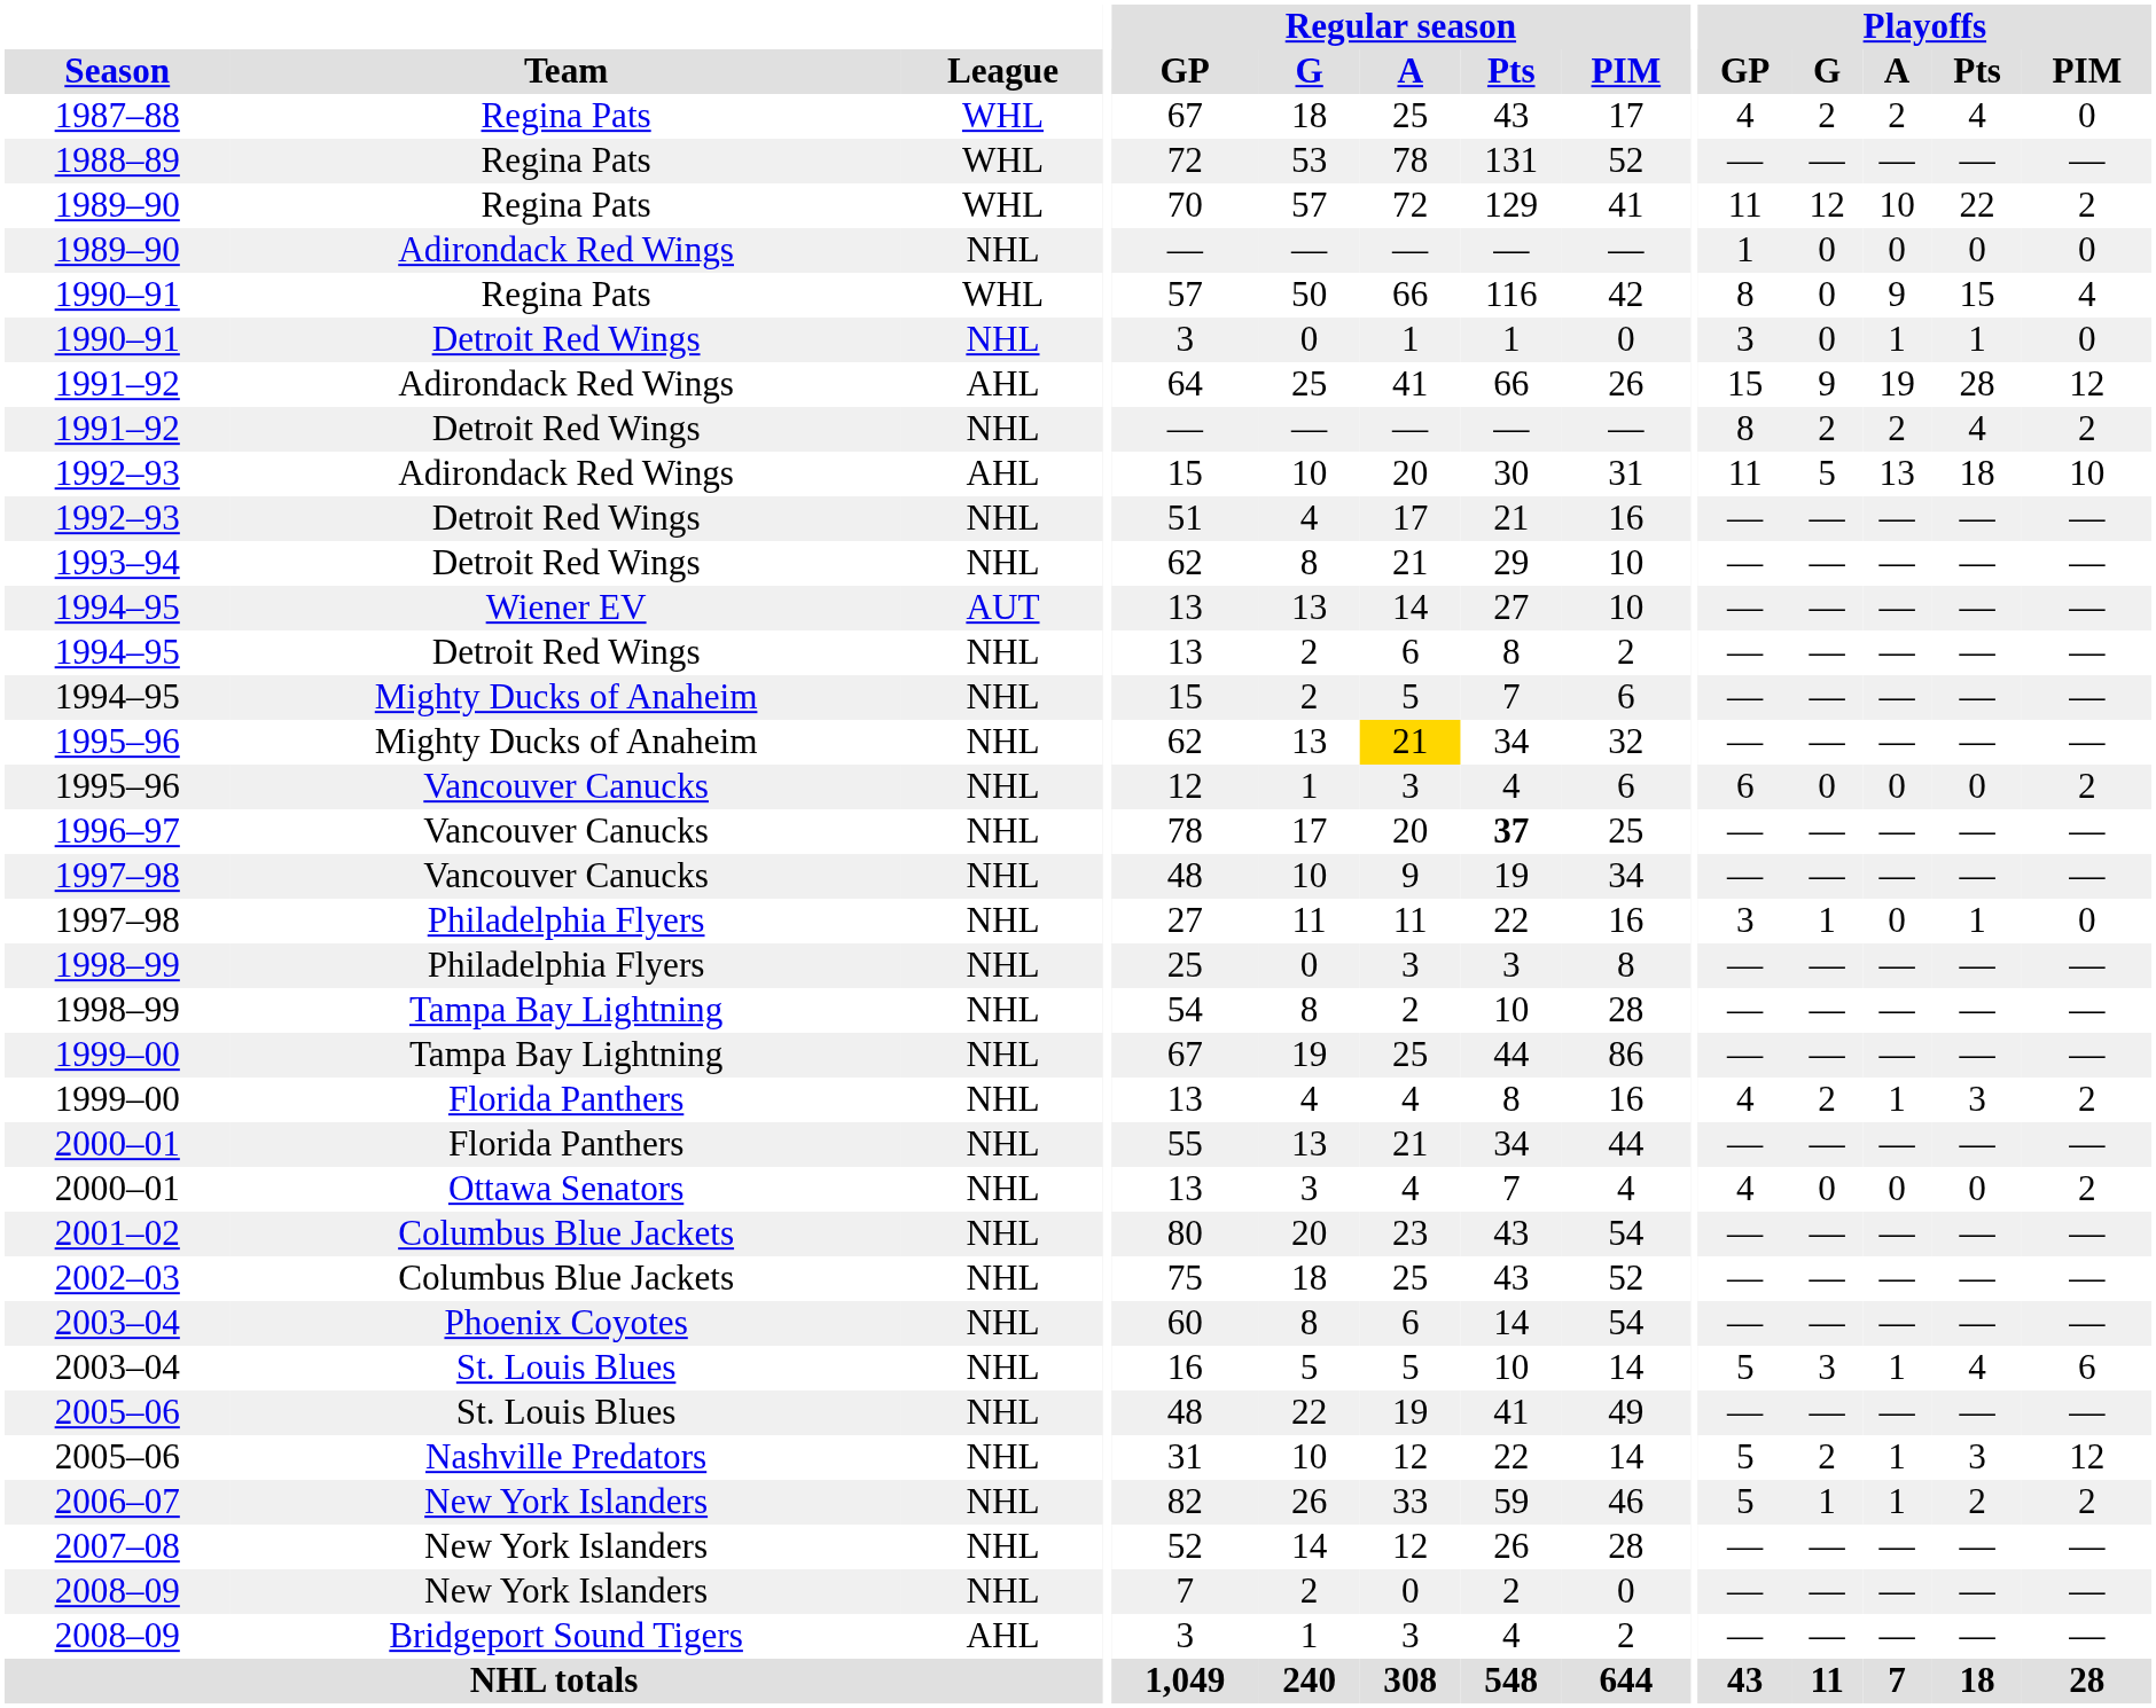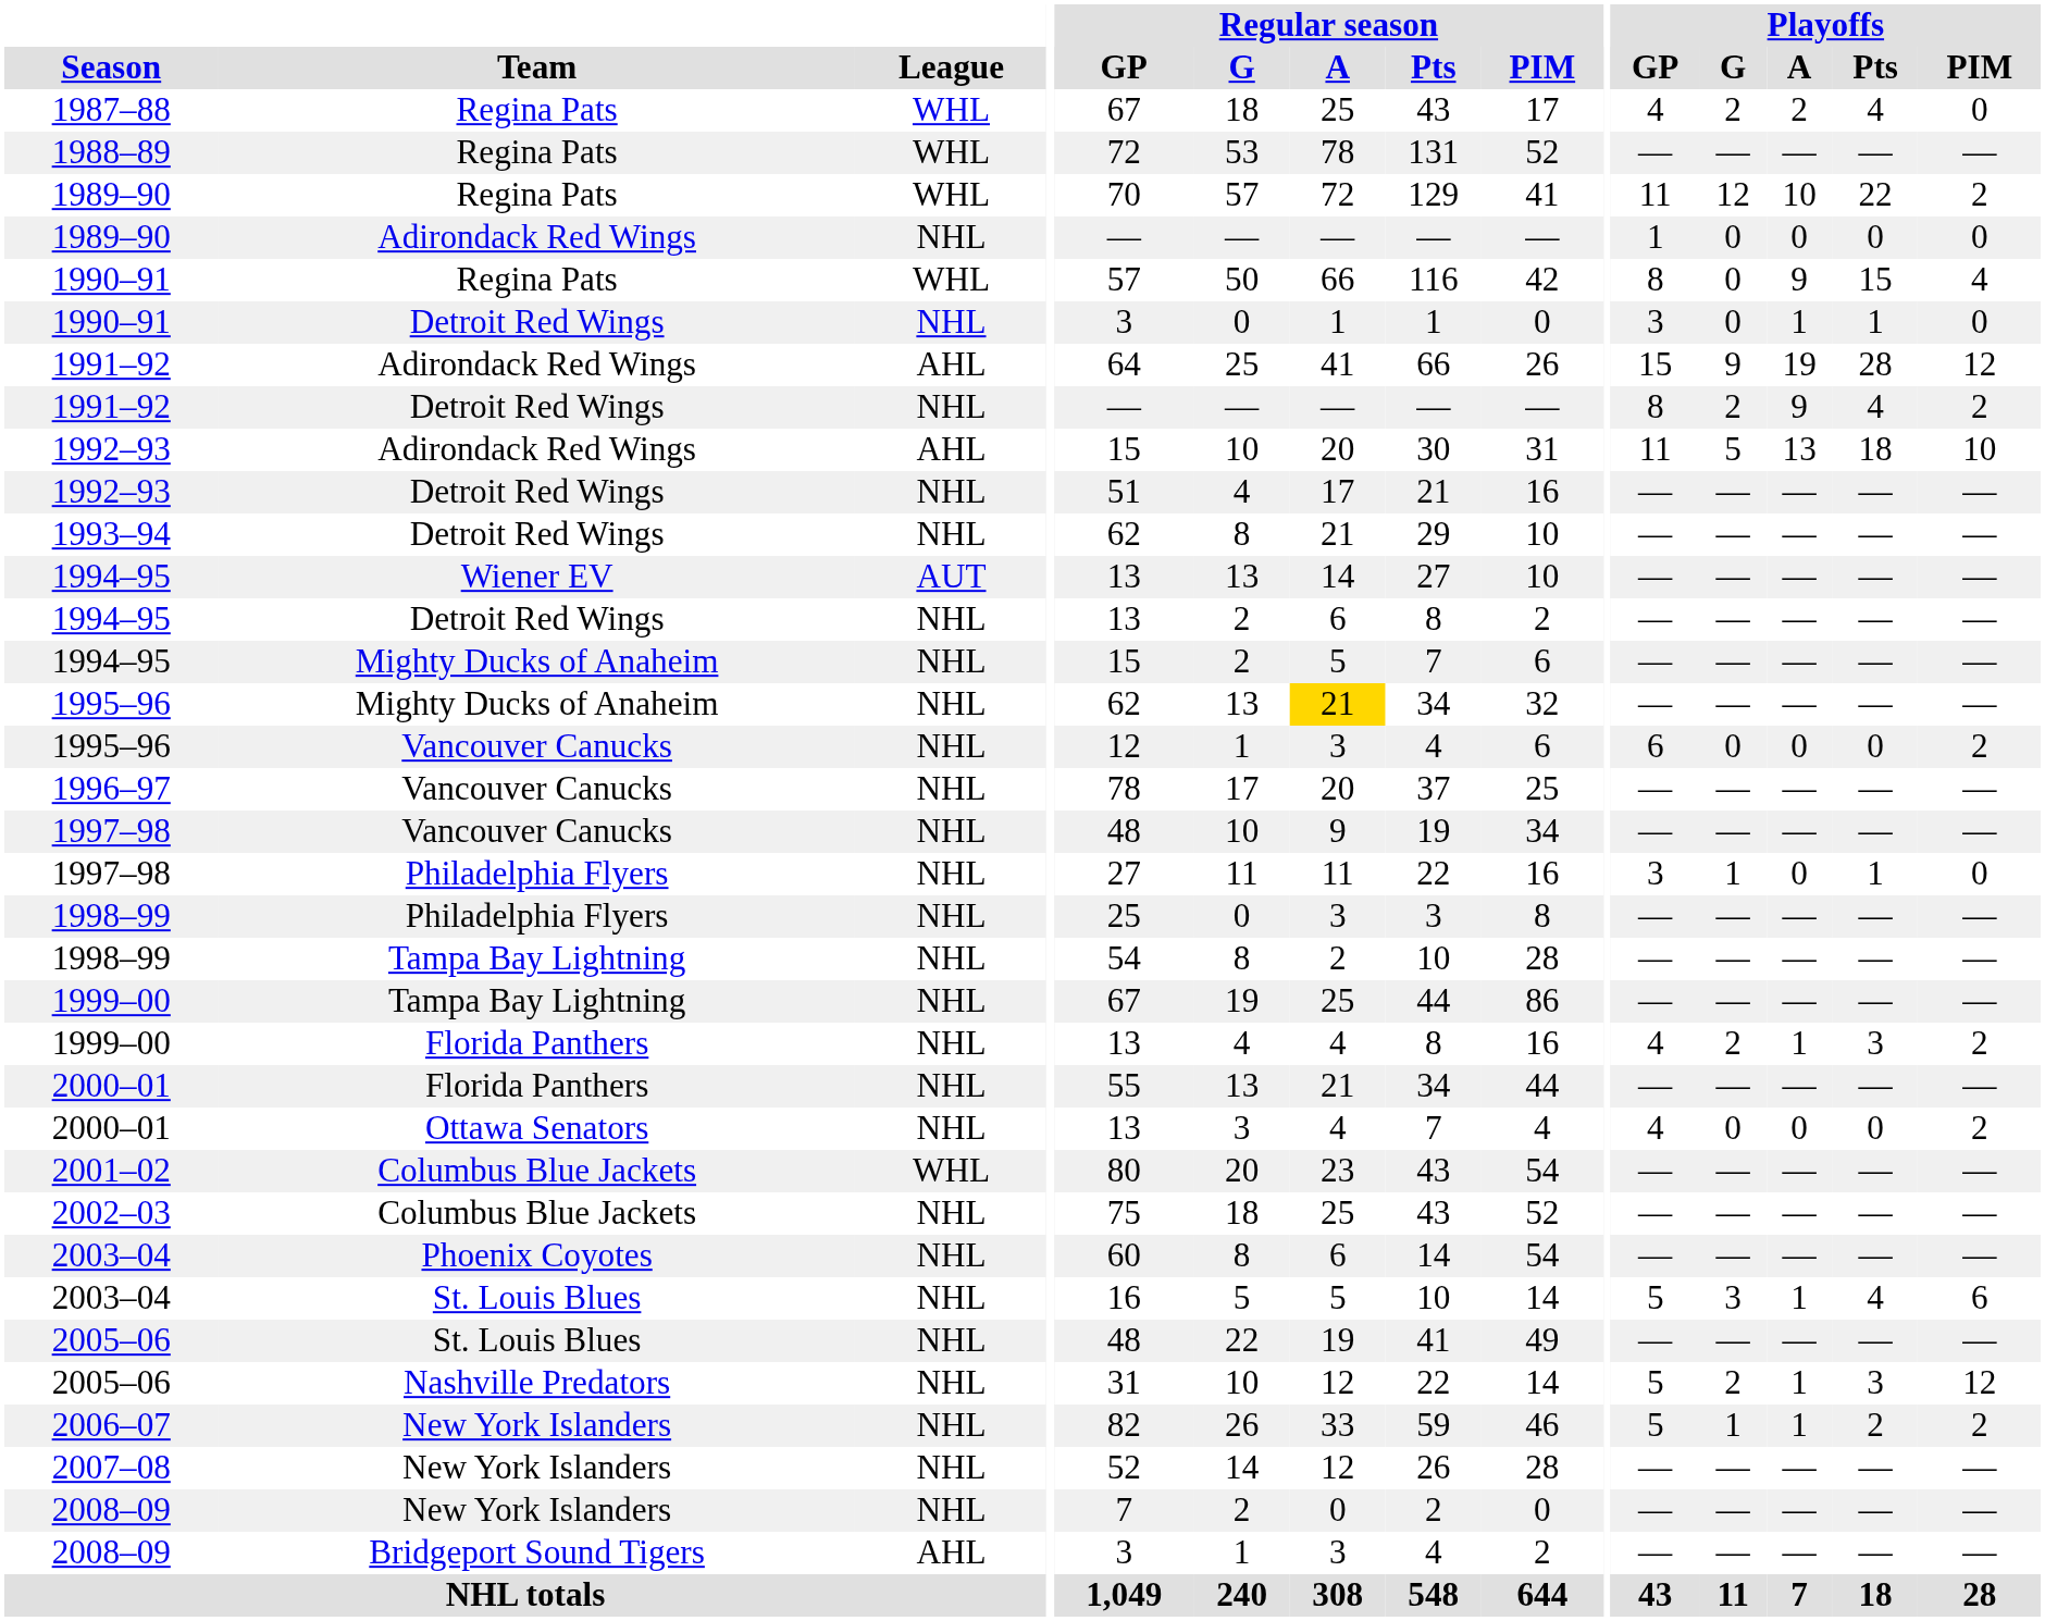 <table border="0" cellpadding="1" cellspacing="0" style="text-align:center; width:60em">
 <tr bgcolor="#e0e0e0">
 <th colspan="3" bgcolor="#ffffff"></th>
 <th rowspan="99" bgcolor="#ffffff"></th>
 <th colspan="5"><a href='#'>Regular season</a></th>
 <th rowspan="99" bgcolor="#ffffff"></th>
 <th colspan="5"><a href='#'>Playoffs</a></th>
 </tr>
 <tr bgcolor="#e0e0e0">
 <th><a href='#'>Season</a></th>
 <th>Team</th>
 <th>League</th>
 <th>GP</th>
 <th><a href='#'>G</a></th>
 <th><a href='#'>A</a></th>
 <th><a href='#'>Pts</a></th>
 <th><a href='#'>PIM</a></th>
 <th>GP</th>
 <th>G</th>
 <th>A</th>
 <th>Pts</th>
 <th>PIM</th>
 </tr>
 <tr>
 <td><a href='#'>1987–88</a></td>
 <td><a href='#'>Regina Pats</a></td>
 <td><a href='#'>WHL</a></td>
 <td>67</td>
 <td>18</td>
 <td>25</td>
 <td>43</td>
 <td>17</td>
 <td>4</td>
 <td>2</td>
 <td>2</td>
 <td>4</td>
 <td>0</td>
 </tr>
 <tr bgcolor="#f0f0f0">
 <td><a href='#'>1988–89</a></td>
 <td>Regina Pats</td>
 <td>WHL</td>
 <td>72</td>
 <td>53</td>
 <td>78</td>
 <td>131</td>
 <td>52</td>
 <td>—</td>
 <td>—</td>
 <td>—</td>
 <td>—</td>
 <td>—</td>
 </tr>
 <tr>
 <td><a href='#'>1989–90</a></td>
 <td>Regina Pats</td>
 <td>WHL</td>
 <td>70</td>
 <td>57</td>
 <td>72</td>
 <td>129</td>
 <td>41</td>
 <td>11</td>
 <td>12</td>
 <td>10</td>
 <td>22</td>
 <td>2</td>
 </tr>
 <tr bgcolor="#f0f0f0">
 <td><a href='#'>1989–90</a></td>
 <td><a href='#'>Adirondack Red Wings</a></td>
 <td>NHL</td>
 <td>—</td>
 <td>—</td>
 <td>—</td>
 <td>—</td>
 <td>—</td>
 <td>1</td>
 <td>0</td>
 <td>0</td>
 <td>0</td>
 <td>0</td>
 </tr>
 <tr>
 <td><a href='#'>1990–91</a></td>
 <td>Regina Pats</td>
 <td>WHL</td>
 <td>57</td>
 <td>50</td>
 <td>66</td>
 <td>116</td>
 <td>42</td>
 <td>8</td>
 <td>0</td>
 <td>9</td>
 <td>15</td>
 <td>4</td>
 </tr>
 <tr bgcolor="#f0f0f0">
 <td><a href='#'>1990–91</a></td>
 <td><a href='#'>Detroit Red Wings</a></td>
 <td><a href='#'>NHL</a></td>
 <td>3</td>
 <td>0</td>
 <td>1</td>
 <td>1</td>
 <td>0</td>
 <td>3</td>
 <td>0</td>
 <td>1</td>
 <td>1</td>
 <td>0</td>
 </tr>
 <tr>
 <td><a href='#'>1991–92</a></td>
 <td>Adirondack Red Wings</td>
 <td>AHL</td>
 <td>64</td>
 <td>25</td>
 <td>41</td>
 <td>66</td>
 <td>26</td>
 <td>15</td>
 <td>9</td>
 <td>19</td>
 <td>28</td>
 <td>12</td>
 </tr>
 <tr bgcolor="#f0f0f0">
 <td><a href='#'>1991–92</a></td>
 <td>Detroit Red Wings</td>
 <td>NHL</td>
 <td>—</td>
 <td>—</td>
 <td>—</td>
 <td>—</td>
 <td>—</td>
 <td>8</td>
 <td>2</td>
-<td>2</td>
+<td>9</td>
 <td>4</td>
 <td>2</td>
 </tr>
 <tr>
 <td><a href='#'>1992–93</a></td>
 <td>Adirondack Red Wings</td>
 <td>AHL</td>
 <td>15</td>
 <td>10</td>
 <td>20</td>
 <td>30</td>
 <td>31</td>
 <td>11</td>
 <td>5</td>
 <td>13</td>
 <td>18</td>
 <td>10</td>
 </tr>
 <tr bgcolor="#f0f0f0">
 <td><a href='#'>1992–93</a></td>
 <td>Detroit Red Wings</td>
 <td>NHL</td>
 <td>51</td>
 <td>4</td>
 <td>17</td>
 <td>21</td>
 <td>16</td>
 <td>—</td>
 <td>—</td>
 <td>—</td>
 <td>—</td>
 <td>—</td>
 </tr>
 <tr>
 <td><a href='#'>1993–94</a></td>
 <td>Detroit Red Wings</td>
 <td>NHL</td>
 <td>62</td>
 <td>8</td>
 <td>21</td>
 <td>29</td>
 <td>10</td>
 <td>—</td>
 <td>—</td>
 <td>—</td>
 <td>—</td>
 <td>—</td>
 </tr>
 <tr bgcolor="#f0f0f0">
 <td><a href='#'>1994–95</a></td>
 <td><a href='#'>Wiener EV</a></td>
 <td><a href='#'>AUT</a></td>
 <td>13</td>
 <td>13</td>
 <td>14</td>
 <td>27</td>
 <td>10</td>
 <td>—</td>
 <td>—</td>
 <td>—</td>
 <td>—</td>
 <td>—</td>
 </tr>
 <tr>
 <td><a href='#'>1994–95</a></td>
 <td>Detroit Red Wings</td>
 <td>NHL</td>
 <td>13</td>
 <td>2</td>
 <td>6</td>
 <td>8</td>
 <td>2</td>
 <td>—</td>
 <td>—</td>
 <td>—</td>
 <td>—</td>
 <td>—</td>
 </tr>
 <tr bgcolor="#f0f0f0">
 <td>1994–95</td>
 <td><a href='#'>Mighty Ducks of Anaheim</a></td>
 <td>NHL</td>
 <td>15</td>
 <td>2</td>
 <td>5</td>
 <td>7</td>
 <td>6</td>
 <td>—</td>
 <td>—</td>
 <td>—</td>
 <td>—</td>
 <td>—</td>
 </tr>
 <tr>
 <td><a href='#'>1995–96</a></td>
 <td>Mighty Ducks of Anaheim</td>
 <td>NHL</td>
 <td>62</td>
 <td>13</td>
 <td style="background: gold;">21</td>
 <td>34</td>
 <td>32</td>
 <td>—</td>
 <td>—</td>
 <td>—</td>
 <td>—</td>
 <td>—</td>
 </tr>
 <tr bgcolor="#f0f0f0">
 <td>1995–96</td>
 <td><a href='#'>Vancouver Canucks</a></td>
 <td>NHL</td>
 <td>12</td>
 <td>1</td>
 <td>3</td>
 <td>4</td>
 <td>6</td>
 <td>6</td>
 <td>0</td>
 <td>0</td>
 <td>0</td>
 <td>2</td>
 </tr>
 <tr>
 <td><a href='#'>1996–97</a></td>
 <td>Vancouver Canucks</td>
 <td>NHL</td>
 <td>78</td>
 <td>17</td>
 <td>20</td>
-<td><strong>37</strong></td>
+<td>37</td>
 <td>25</td>
 <td>—</td>
 <td>—</td>
 <td>—</td>
 <td>—</td>
 <td>—</td>
 </tr>
 <tr bgcolor="#f0f0f0">
 <td><a href='#'>1997–98</a></td>
 <td>Vancouver Canucks</td>
 <td>NHL</td>
 <td>48</td>
 <td>10</td>
 <td>9</td>
 <td>19</td>
 <td>34</td>
 <td>—</td>
 <td>—</td>
 <td>—</td>
 <td>—</td>
 <td>—</td>
 </tr>
 <tr>
 <td>1997–98</td>
 <td><a href='#'>Philadelphia Flyers</a></td>
 <td>NHL</td>
 <td>27</td>
 <td>11</td>
 <td>11</td>
 <td>22</td>
 <td>16</td>
 <td>3</td>
 <td>1</td>
 <td>0</td>
 <td>1</td>
 <td>0</td>
 </tr>
 <tr bgcolor="#f0f0f0">
 <td><a href='#'>1998–99</a></td>
 <td>Philadelphia Flyers</td>
 <td>NHL</td>
 <td>25</td>
 <td>0</td>
 <td>3</td>
 <td>3</td>
 <td>8</td>
 <td>—</td>
 <td>—</td>
 <td>—</td>
 <td>—</td>
 <td>—</td>
 </tr>
 <tr>
 <td>1998–99</td>
 <td><a href='#'>Tampa Bay Lightning</a></td>
 <td>NHL</td>
 <td>54</td>
 <td>8</td>
 <td>2</td>
 <td>10</td>
 <td>28</td>
 <td>—</td>
 <td>—</td>
 <td>—</td>
 <td>—</td>
 <td>—</td>
 </tr>
 <tr bgcolor="#f0f0f0">
 <td><a href='#'>1999–00</a></td>
 <td>Tampa Bay Lightning</td>
 <td>NHL</td>
 <td>67</td>
 <td>19</td>
 <td>25</td>
 <td>44</td>
 <td>86</td>
 <td>—</td>
 <td>—</td>
 <td>—</td>
 <td>—</td>
 <td>—</td>
 </tr>
 <tr>
 <td>1999–00</td>
 <td><a href='#'>Florida Panthers</a></td>
 <td>NHL</td>
 <td>13</td>
 <td>4</td>
 <td>4</td>
 <td>8</td>
 <td>16</td>
 <td>4</td>
 <td>2</td>
 <td>1</td>
 <td>3</td>
 <td>2</td>
 </tr>
 <tr bgcolor="#f0f0f0">
 <td><a href='#'>2000–01</a></td>
 <td>Florida Panthers</td>
 <td>NHL</td>
 <td>55</td>
 <td>13</td>
 <td>21</td>
 <td>34</td>
 <td>44</td>
 <td>—</td>
 <td>—</td>
 <td>—</td>
 <td>—</td>
 <td>—</td>
 </tr>
 <tr>
 <td>2000–01</td>
 <td><a href='#'>Ottawa Senators</a></td>
 <td>NHL</td>
 <td>13</td>
 <td>3</td>
 <td>4</td>
 <td>7</td>
 <td>4</td>
 <td>4</td>
 <td>0</td>
 <td>0</td>
 <td>0</td>
 <td>2</td>
 </tr>
 <tr bgcolor="#f0f0f0">
 <td><a href='#'>2001–02</a></td>
 <td><a href='#'>Columbus Blue Jackets</a></td>
-<td>NHL</td>
+<td>WHL</td>
 <td>80</td>
 <td>20</td>
 <td>23</td>
 <td>43</td>
 <td>54</td>
 <td>—</td>
 <td>—</td>
 <td>—</td>
 <td>—</td>
 <td>—</td>
 </tr>
 <tr>
 <td><a href='#'>2002–03</a></td>
 <td>Columbus Blue Jackets</td>
 <td>NHL</td>
 <td>75</td>
 <td>18</td>
 <td>25</td>
 <td>43</td>
 <td>52</td>
 <td>—</td>
 <td>—</td>
 <td>—</td>
 <td>—</td>
 <td>—</td>
 </tr>
 <tr bgcolor="#f0f0f0">
 <td><a href='#'>2003–04</a></td>
 <td><a href='#'>Phoenix Coyotes</a></td>
 <td>NHL</td>
 <td>60</td>
 <td>8</td>
 <td>6</td>
 <td>14</td>
 <td>54</td>
 <td>—</td>
 <td>—</td>
 <td>—</td>
 <td>—</td>
 <td>—</td>
 </tr>
 <tr>
 <td>2003–04</td>
 <td><a href='#'>St. Louis Blues</a></td>
 <td>NHL</td>
 <td>16</td>
 <td>5</td>
 <td>5</td>
 <td>10</td>
 <td>14</td>
 <td>5</td>
 <td>3</td>
 <td>1</td>
 <td>4</td>
 <td>6</td>
 </tr>
 <tr bgcolor="#f0f0f0">
 <td><a href='#'>2005–06</a></td>
 <td>St. Louis Blues</td>
 <td>NHL</td>
 <td>48</td>
 <td>22</td>
 <td>19</td>
 <td>41</td>
 <td>49</td>
 <td>—</td>
 <td>—</td>
 <td>—</td>
 <td>—</td>
 <td>—</td>
 </tr>
 <tr>
 <td>2005–06</td>
 <td><a href='#'>Nashville Predators</a></td>
 <td>NHL</td>
 <td>31</td>
 <td>10</td>
 <td>12</td>
 <td>22</td>
 <td>14</td>
 <td>5</td>
 <td>2</td>
 <td>1</td>
 <td>3</td>
 <td>12</td>
 </tr>
 <tr bgcolor="#f0f0f0">
 <td><a href='#'>2006–07</a></td>
 <td><a href='#'>New York Islanders</a></td>
 <td>NHL</td>
 <td>82</td>
 <td>26</td>
 <td>33</td>
 <td>59</td>
 <td>46</td>
 <td>5</td>
 <td>1</td>
 <td>1</td>
 <td>2</td>
 <td>2</td>
 </tr>
 <tr>
 <td><a href='#'>2007–08</a></td>
 <td>New York Islanders</td>
 <td>NHL</td>
 <td>52</td>
 <td>14</td>
 <td>12</td>
 <td>26</td>
 <td>28</td>
 <td>—</td>
 <td>—</td>
 <td>—</td>
 <td>—</td>
 <td>—</td>
 </tr>
 <tr bgcolor="#f0f0f0">
 <td><a href='#'>2008–09</a></td>
 <td>New York Islanders</td>
 <td>NHL</td>
 <td>7</td>
 <td>2</td>
 <td>0</td>
 <td>2</td>
 <td>0</td>
 <td>—</td>
 <td>—</td>
 <td>—</td>
 <td>—</td>
 <td>—</td>
 </tr>
 <tr>
 <td><a href='#'>2008–09</a></td>
 <td><a href='#'>Bridgeport Sound Tigers</a></td>
 <td>AHL</td>
 <td>3</td>
 <td>1</td>
 <td>3</td>
 <td>4</td>
 <td>2</td>
 <td>—</td>
 <td>—</td>
 <td>—</td>
 <td>—</td>
 <td>—</td>
 </tr>
 <tr bgcolor="#e0e0e0">
 <th colspan="3">NHL totals</th>
 <th>1,049</th>
 <th>240</th>
 <th>308</th>
 <th>548</th>
 <th>644</th>
 <th>43</th>
 <th>11</th>
 <th>7</th>
 <th>18</th>
 <th>28</th>
 </tr>
 </table>
